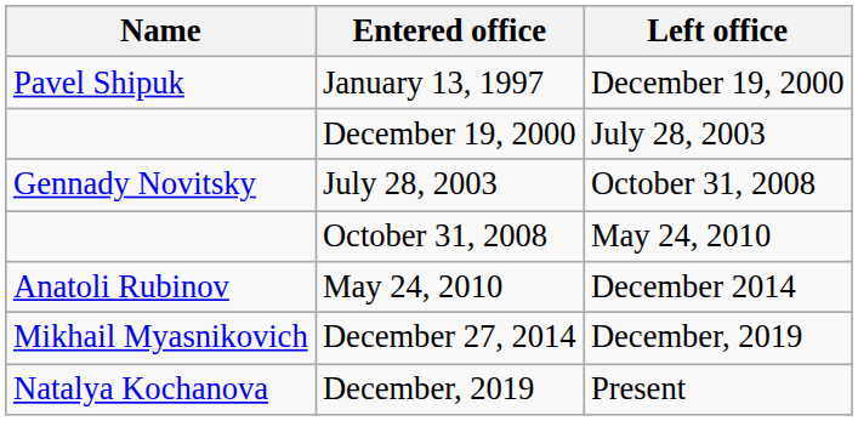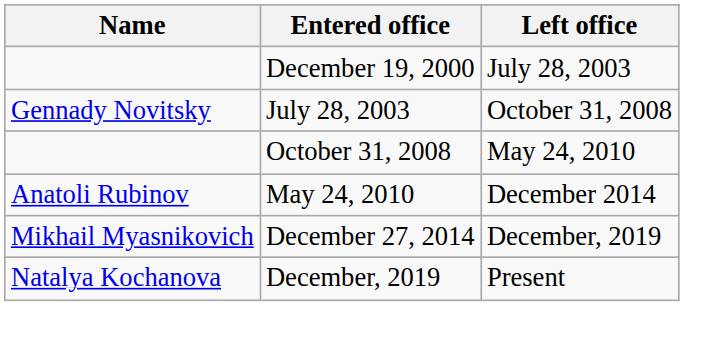 <table class="wikitable">
 <tr>
 <th>Name</th>
 <th>Entered office</th>
 <th>Left office</th>
-</tr>
-<tr>
-<td><a href='#'>Pavel Shipuk</a></td>
-<td>January 13, 1997</td>
-<td>December 19, 2000</td>
 </tr>
 <tr>
 <td></td>
 <td>December 19, 2000</td>
 <td>July 28, 2003</td>
 </tr>
 <tr>
 <td><a href='#'>Gennady Novitsky</a></td>
 <td>July 28, 2003</td>
 <td>October 31, 2008</td>
 </tr>
 <tr>
 <td></td>
 <td>October 31, 2008</td>
 <td>May 24, 2010</td>
 </tr>
 <tr>
 <td><a href='#'>Anatoli Rubinov</a></td>
 <td>May 24, 2010</td>
 <td>December 2014</td>
 </tr>
 <tr>
 <td><a href='#'>Mikhail Myasnikovich</a></td>
 <td>December 27, 2014</td>
 <td>December, 2019</td>
 </tr>
 <tr>
 <td><a href='#'>Natalya Kochanova</a></td>
 <td>December, 2019</td>
 <td>Present</td>
 </tr>
 </table>
